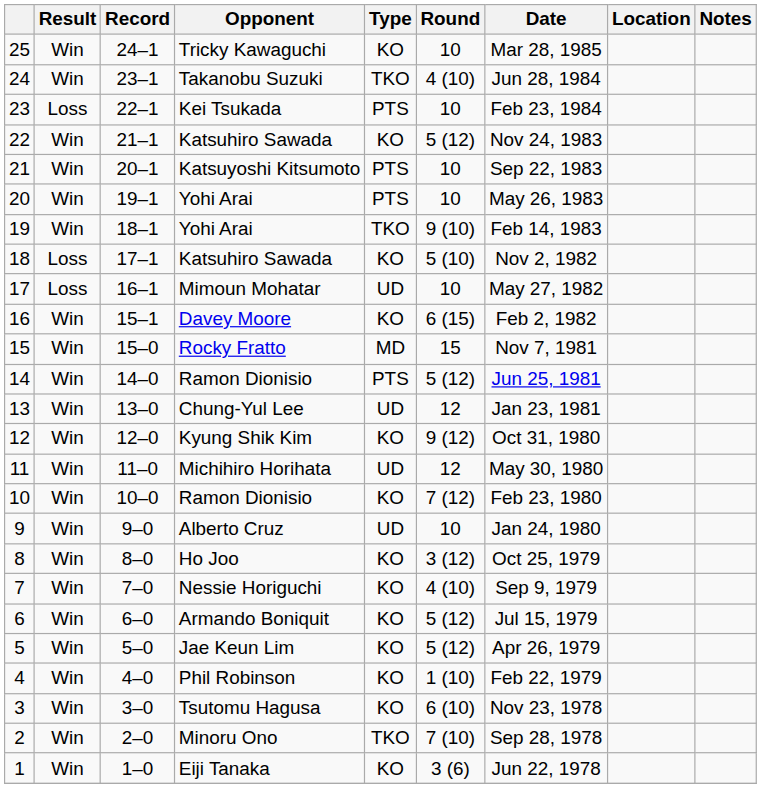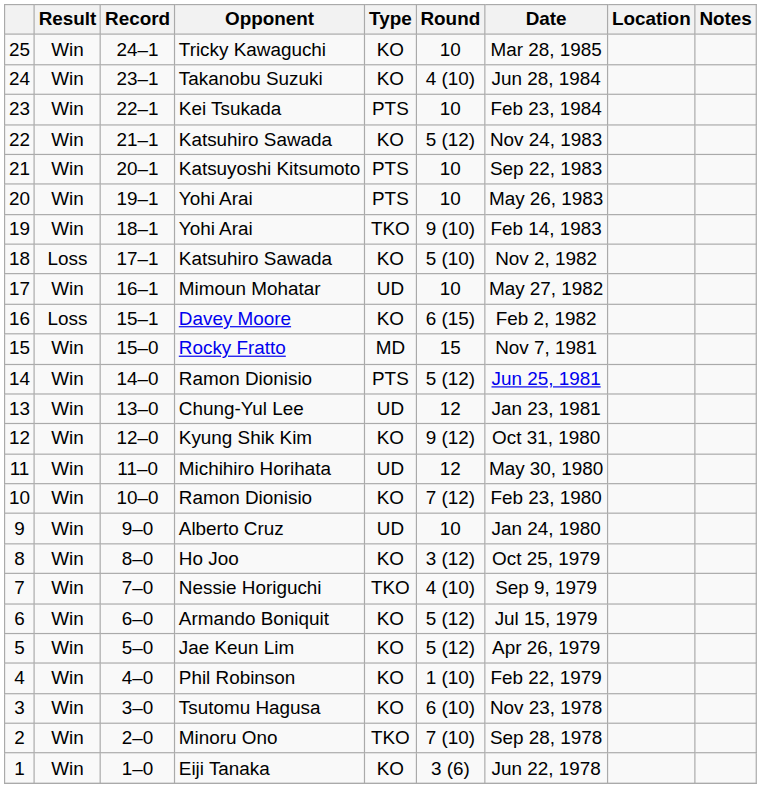 <table class="wikitable" style="text-align:center">
 <tr>
 <th></th>
 <th>Result</th>
 <th>Record</th>
 <th>Opponent</th>
 <th>Type</th>
 <th>Round</th>
 <th>Date</th>
 <th>Location</th>
 <th>Notes</th>
 </tr>
 <tr>
 <td>25</td>
 <td>Win</td>
 <td>24–1</td>
 <td style="text-align:left;">Tricky Kawaguchi</td>
 <td>KO</td>
 <td>10</td>
 <td>Mar 28, 1985</td>
 <td style="text-align:left;"></td>
 <td></td>
 </tr>
 <tr>
 <td>24</td>
 <td>Win</td>
 <td>23–1</td>
 <td style="text-align:left;">Takanobu Suzuki</td>
-<td>TKO</td>
+<td>KO</td>
 <td>4 (10)</td>
 <td>Jun 28, 1984</td>
 <td style="text-align:left;"></td>
 <td style="text-align:left;"></td>
 </tr>
 <tr>
 <td>23</td>
-<td>Loss</td>
+<td>Win</td>
 <td>22–1</td>
 <td style="text-align:left;">Kei Tsukada</td>
 <td>PTS</td>
 <td>10</td>
 <td>Feb 23, 1984</td>
 <td style="text-align:left;"></td>
 <td style="text-align:left;"></td>
 </tr>
 <tr>
 <td>22</td>
 <td>Win</td>
 <td>21–1</td>
 <td style="text-align:left;">Katsuhiro Sawada</td>
 <td>KO</td>
 <td>5 (12)</td>
 <td>Nov 24, 1983</td>
 <td style="text-align:left;"></td>
 <td style="text-align:left;"></td>
 </tr>
 <tr>
 <td>21</td>
 <td>Win</td>
 <td>20–1</td>
 <td style="text-align:left;">Katsuyoshi Kitsumoto</td>
 <td>PTS</td>
 <td>10</td>
 <td>Sep 22, 1983</td>
 <td style="text-align:left;"></td>
 <td style="text-align:left;"></td>
 </tr>
 <tr>
 <td>20</td>
 <td>Win</td>
 <td>19–1</td>
 <td style="text-align:left;">Yohi Arai</td>
 <td>PTS</td>
 <td>10</td>
 <td>May 26, 1983</td>
 <td style="text-align:left;"></td>
 <td style="text-align:left;"></td>
 </tr>
 <tr>
 <td>19</td>
 <td>Win</td>
 <td>18–1</td>
 <td style="text-align:left;">Yohi Arai</td>
 <td>TKO</td>
 <td>9 (10)</td>
 <td>Feb 14, 1983</td>
 <td style="text-align:left;"></td>
 <td style="text-align:left;"></td>
 </tr>
 <tr>
 <td>18</td>
 <td>Loss</td>
 <td>17–1</td>
 <td style="text-align:left;">Katsuhiro Sawada</td>
 <td>KO</td>
 <td>5 (10)</td>
 <td>Nov 2, 1982</td>
 <td style="text-align:left;"></td>
 <td style="text-align:left;"></td>
 </tr>
 <tr>
 <td>17</td>
-<td>Loss</td>
+<td>Win</td>
 <td>16–1</td>
 <td style="text-align:left;">Mimoun Mohatar</td>
 <td>UD</td>
 <td>10</td>
 <td>May 27, 1982</td>
 <td style="text-align:left;"></td>
 <td></td>
 </tr>
 <tr>
 <td>16</td>
-<td>Win</td>
+<td>Loss</td>
 <td>15–1</td>
 <td style="text-align:left;"><a href='#'>Davey Moore</a></td>
 <td>KO</td>
 <td>6 (15)</td>
 <td>Feb 2, 1982</td>
 <td style="text-align:left;"></td>
 <td style="text-align:left;"></td>
 </tr>
 <tr>
 <td>15</td>
 <td>Win</td>
 <td>15–0</td>
 <td style="text-align:left;"><a href='#'>Rocky Fratto</a></td>
 <td>MD</td>
 <td>15</td>
 <td>Nov 7, 1981</td>
 <td style="text-align:left;"></td>
 <td style="text-align:left;"></td>
 </tr>
 <tr>
 <td>14</td>
 <td>Win</td>
 <td>14–0</td>
 <td style="text-align:left;">Ramon Dionisio</td>
 <td>PTS</td>
 <td>5 (12)</td>
 <td><a href='#'>Jun 25, 1981</a></td>
 <td style="text-align:left;"></td>
 <td></td>
 </tr>
 <tr>
 <td>13</td>
 <td>Win</td>
 <td>13–0</td>
 <td style="text-align:left;">Chung-Yul Lee</td>
 <td>UD</td>
 <td>12</td>
 <td>Jan 23, 1981</td>
 <td style="text-align:left;"></td>
 <td style="text-align:left;"></td>
 </tr>
 <tr>
 <td>12</td>
 <td>Win</td>
 <td>12–0</td>
 <td style="text-align:left;">Kyung Shik Kim</td>
 <td>KO</td>
 <td>9 (12)</td>
 <td>Oct 31, 1980</td>
 <td style="text-align:left;"></td>
 <td style="text-align:left;"></td>
 </tr>
 <tr>
 <td>11</td>
 <td>Win</td>
 <td>11–0</td>
 <td style="text-align:left;">Michihiro Horihata</td>
 <td>UD</td>
 <td>12</td>
 <td>May 30, 1980</td>
 <td style="text-align:left;"></td>
 <td style="text-align:left;"></td>
 </tr>
 <tr>
 <td>10</td>
 <td>Win</td>
 <td>10–0</td>
 <td style="text-align:left;">Ramon Dionisio</td>
 <td>KO</td>
 <td>7 (12)</td>
 <td>Feb 23, 1980</td>
 <td style="text-align:left;"></td>
 <td style="text-align:left;"></td>
 </tr>
 <tr>
 <td>9</td>
 <td>Win</td>
 <td>9–0</td>
 <td style="text-align:left;">Alberto Cruz</td>
 <td>UD</td>
 <td>10</td>
 <td>Jan 24, 1980</td>
 <td style="text-align:left;"></td>
 <td></td>
 </tr>
 <tr>
 <td>8</td>
 <td>Win</td>
 <td>8–0</td>
 <td style="text-align:left;">Ho Joo</td>
 <td>KO</td>
 <td>3 (12)</td>
 <td>Oct 25, 1979</td>
 <td style="text-align:left;"></td>
 <td style="text-align:left;"></td>
 </tr>
 <tr>
 <td>7</td>
 <td>Win</td>
 <td>7–0</td>
 <td style="text-align:left;">Nessie Horiguchi</td>
-<td>KO</td>
+<td>TKO</td>
 <td>4 (10)</td>
 <td>Sep 9, 1979</td>
 <td style="text-align:left;"></td>
 <td></td>
 </tr>
 <tr>
 <td>6</td>
 <td>Win</td>
 <td>6–0</td>
 <td style="text-align:left;">Armando Boniquit</td>
 <td>KO</td>
 <td>5 (12)</td>
 <td>Jul 15, 1979</td>
 <td style="text-align:left;"></td>
 <td style="text-align:left;"></td>
 </tr>
 <tr>
 <td>5</td>
 <td>Win</td>
 <td>5–0</td>
 <td style="text-align:left;">Jae Keun Lim</td>
 <td>KO</td>
 <td>5 (12)</td>
 <td>Apr 26, 1979</td>
 <td style="text-align:left;"></td>
 <td style="text-align:left;"></td>
 </tr>
 <tr>
 <td>4</td>
 <td>Win</td>
 <td>4–0</td>
 <td style="text-align:left;">Phil Robinson</td>
 <td>KO</td>
 <td>1 (10)</td>
 <td>Feb 22, 1979</td>
 <td style="text-align:left;"></td>
 <td></td>
 </tr>
 <tr>
 <td>3</td>
 <td>Win</td>
 <td>3–0</td>
 <td style="text-align:left;">Tsutomu Hagusa</td>
 <td>KO</td>
 <td>6 (10)</td>
 <td>Nov 23, 1978</td>
 <td style="text-align:left;"></td>
 <td></td>
 </tr>
 <tr>
 <td>2</td>
 <td>Win</td>
 <td>2–0</td>
 <td style="text-align:left;">Minoru Ono</td>
 <td>TKO</td>
 <td>7 (10)</td>
 <td>Sep 28, 1978</td>
 <td style="text-align:left;"></td>
 <td></td>
 </tr>
 <tr>
 <td>1</td>
 <td>Win</td>
 <td>1–0</td>
 <td style="text-align:left;">Eiji Tanaka</td>
 <td>KO</td>
 <td>3 (6)</td>
 <td>Jun 22, 1978</td>
 <td style="text-align:left;"></td>
 <td></td>
 </tr>
 <tr>
 </tr>
 </table>
